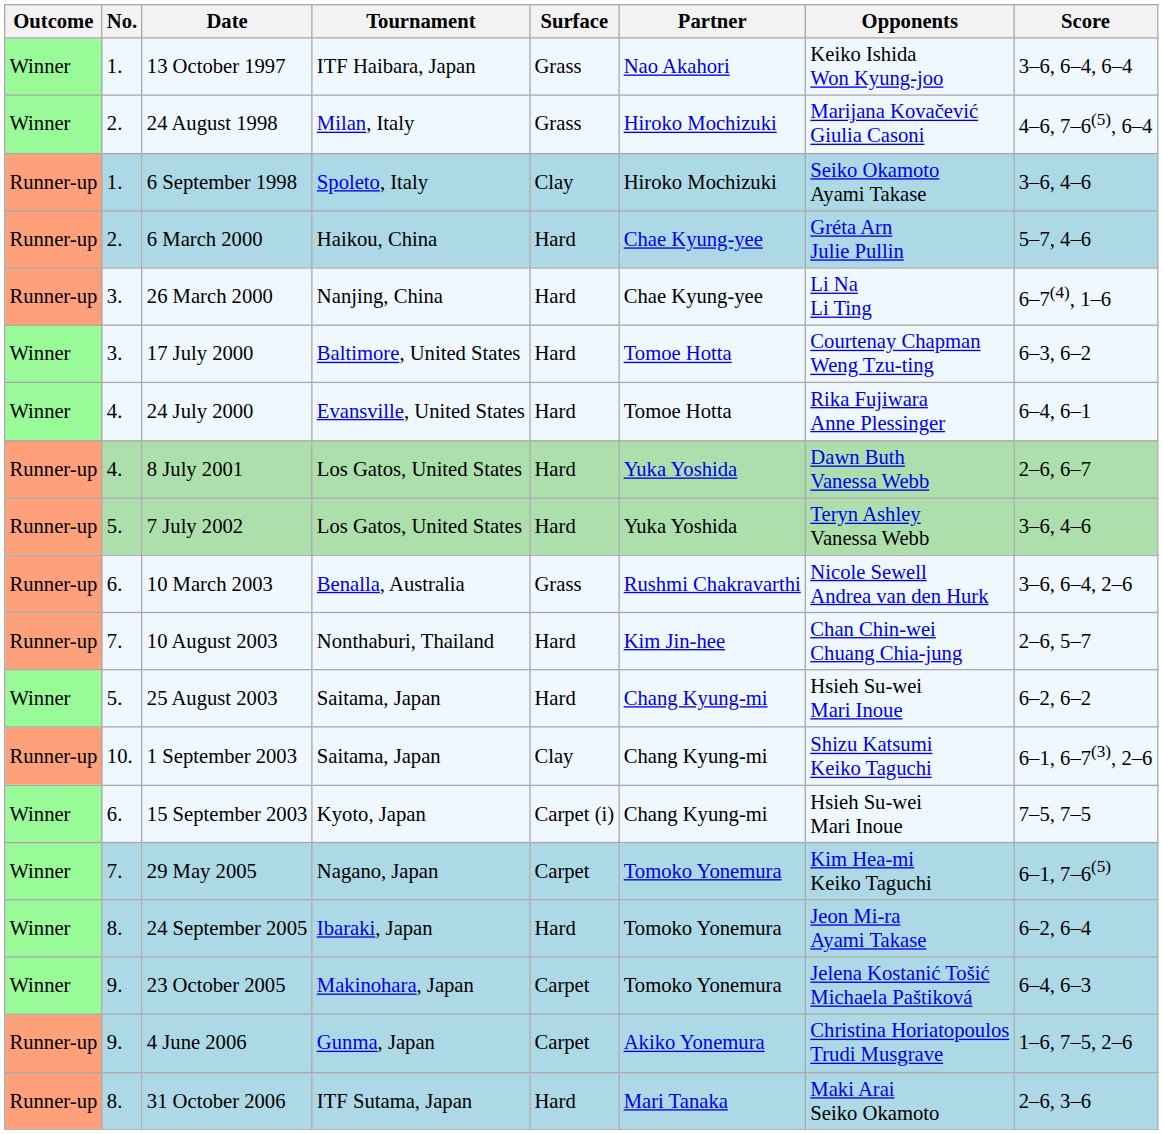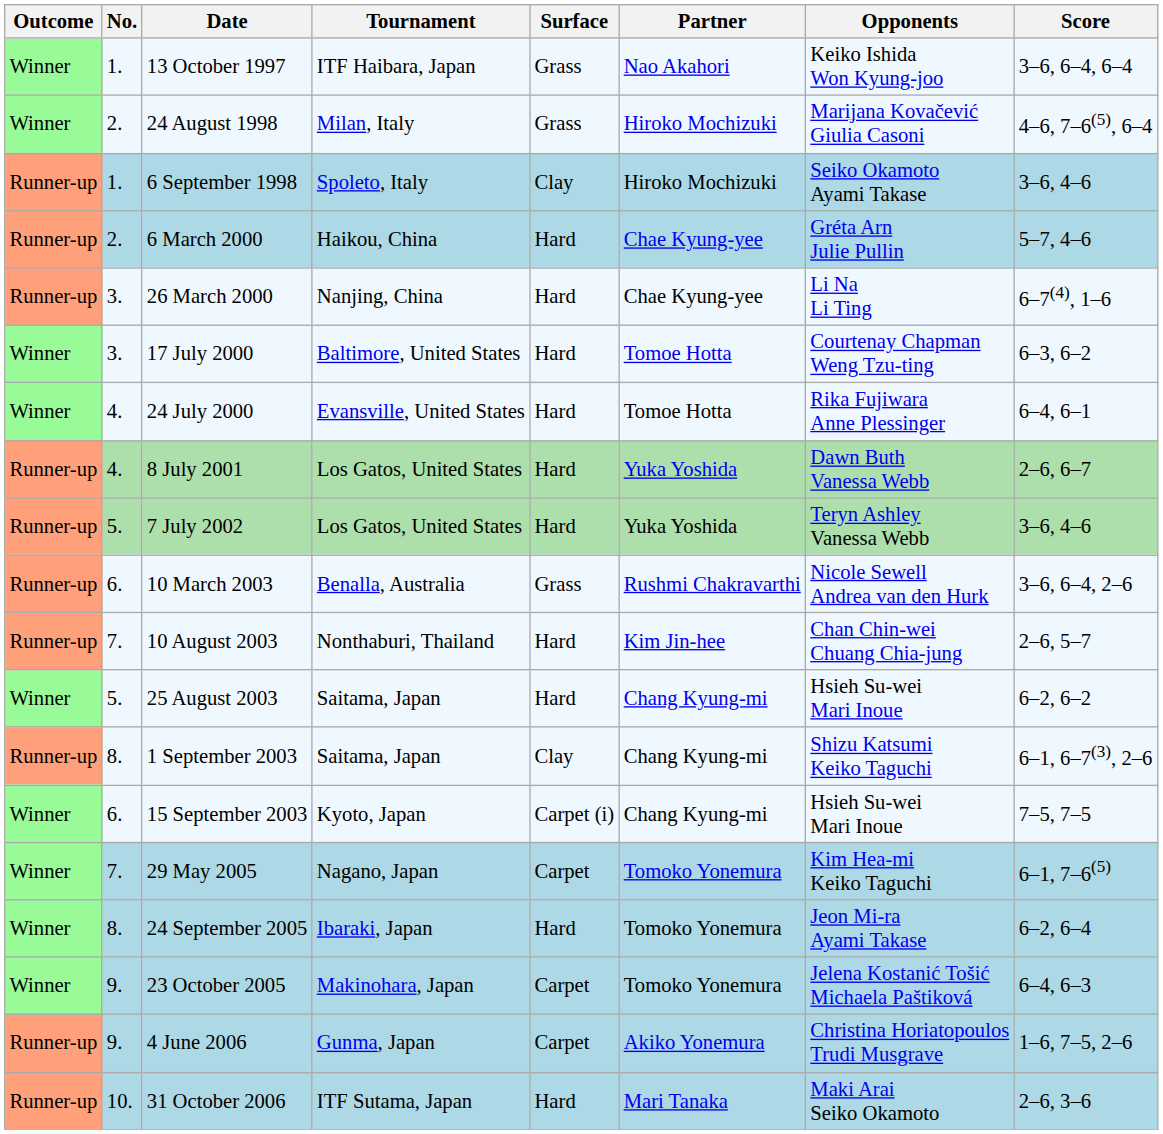 <table class="sortable wikitable" style=font-size:97%>
 <tr>
 <th>Outcome</th>
 <th>No.</th>
 <th>Date</th>
 <th>Tournament</th>
 <th>Surface</th>
 <th>Partner</th>
 <th>Opponents</th>
 <th>Score</th>
 </tr>
 <tr bgcolor="#f0f8ff">
 <td bgcolor="98FB98">Winner</td>
 <td>1.</td>
 <td>13 October 1997</td>
 <td>ITF Haibara, Japan</td>
 <td>Grass</td>
 <td> <a href='#'>Nao Akahori</a></td>
 <td> Keiko Ishida <br>  <a href='#'>Won Kyung-joo</a></td>
 <td>3–6, 6–4, 6–4</td>
 </tr>
 <tr style="background:#f0f8ff;">
 <td style="background:#98fb98;">Winner</td>
 <td>2.</td>
 <td>24 August 1998</td>
 <td><a href='#'>Milan</a>, Italy</td>
 <td>Grass</td>
 <td> <a href='#'>Hiroko Mochizuki</a></td>
 <td> <a href='#'>Marijana Kovačević</a> <br>  <a href='#'>Giulia Casoni</a></td>
 <td>4–6, 7–6<sup>(5)</sup>, 6–4</td>
 </tr>
 <tr style="background:lightblue;">
 <td style="background:#ffa07a;">Runner-up</td>
 <td>1.</td>
 <td>6 September 1998</td>
 <td><a href='#'>Spoleto</a>, Italy</td>
 <td>Clay</td>
 <td> Hiroko Mochizuki</td>
 <td> <a href='#'>Seiko Okamoto</a> <br>  Ayami Takase</td>
 <td>3–6, 4–6</td>
 </tr>
 <tr style="background:lightblue;">
 <td bgcolor="FFA07A">Runner-up</td>
 <td>2.</td>
 <td>6 March 2000</td>
 <td>Haikou, China</td>
 <td>Hard</td>
 <td> <a href='#'>Chae Kyung-yee</a></td>
 <td> <a href='#'>Gréta Arn</a> <br>  <a href='#'>Julie Pullin</a></td>
 <td>5–7, 4–6</td>
 </tr>
 <tr bgcolor="#f0f8ff">
 <td bgcolor="FFA07A">Runner-up</td>
 <td>3.</td>
 <td>26 March 2000</td>
 <td>Nanjing, China</td>
 <td>Hard</td>
 <td> Chae Kyung-yee</td>
 <td> <a href='#'>Li Na</a> <br>  <a href='#'>Li Ting</a></td>
 <td>6–7<sup>(4)</sup>, 1–6</td>
 </tr>
 <tr style="background:#f0f8ff;">
 <td style="background:#98fb98;">Winner</td>
 <td>3.</td>
 <td>17 July 2000</td>
 <td><a href='#'>Baltimore</a>, United States</td>
 <td>Hard</td>
 <td> <a href='#'>Tomoe Hotta</a></td>
 <td> <a href='#'>Courtenay Chapman</a> <br>  <a href='#'>Weng Tzu-ting</a></td>
 <td>6–3, 6–2</td>
 </tr>
 <tr bgcolor="#f0f8ff">
 <td bgcolor="98FB98">Winner</td>
 <td>4.</td>
 <td>24 July 2000</td>
 <td><a href='#'>Evansville</a>, United States</td>
 <td>Hard</td>
 <td> Tomoe Hotta</td>
 <td> <a href='#'>Rika Fujiwara</a> <br>  <a href='#'>Anne Plessinger</a></td>
 <td>6–4, 6–1</td>
 </tr>
 <tr style="background:#addfad;">
 <td bgcolor=FFA07A>Runner-up</td>
 <td>4.</td>
 <td>8 July 2001</td>
 <td>Los Gatos, United States</td>
 <td>Hard</td>
 <td> <a href='#'>Yuka Yoshida</a></td>
 <td> <a href='#'>Dawn Buth</a> <br>  <a href='#'>Vanessa Webb</a></td>
 <td>2–6, 6–7</td>
 </tr>
 <tr style="background:#addfad;">
 <td bgcolor=FFA07A>Runner-up</td>
 <td>5.</td>
 <td>7 July 2002</td>
 <td>Los Gatos, United States</td>
 <td>Hard</td>
 <td> Yuka Yoshida</td>
 <td> <a href='#'>Teryn Ashley</a> <br>  Vanessa Webb</td>
 <td>3–6, 4–6</td>
 </tr>
 <tr bgcolor="#f0f8ff">
 <td bgcolor=FFA07A>Runner-up</td>
 <td>6.</td>
 <td>10 March 2003</td>
 <td><a href='#'>Benalla</a>, Australia</td>
 <td>Grass</td>
 <td> <a href='#'>Rushmi Chakravarthi</a></td>
 <td> <a href='#'>Nicole Sewell</a> <br>  <a href='#'>Andrea van den Hurk</a></td>
 <td>3–6, 6–4, 2–6</td>
 </tr>
 <tr bgcolor="#f0f8ff">
 <td bgcolor=FEA07A>Runner-up</td>
 <td>7.</td>
 <td>10 August 2003</td>
 <td>Nonthaburi, Thailand</td>
 <td>Hard</td>
 <td> <a href='#'>Kim Jin-hee</a></td>
 <td> <a href='#'>Chan Chin-wei</a> <br>  <a href='#'>Chuang Chia-jung</a></td>
 <td>2–6, 5–7</td>
 </tr>
 <tr bgcolor="#f0f8ff">
 <td style="background:#98fb98;">Winner</td>
 <td>5.</td>
 <td>25 August 2003</td>
 <td>Saitama, Japan</td>
 <td>Hard</td>
 <td> <a href='#'>Chang Kyung-mi</a></td>
 <td> Hsieh Su-wei <br>  <a href='#'>Mari Inoue</a></td>
 <td>6–2, 6–2</td>
 </tr>
 <tr bgcolor="#f0f8ff">
 <td bgcolor=FEA07A>Runner-up</td>
-<td>10.</td>
+<td>8.</td>
 <td>1 September 2003</td>
 <td>Saitama, Japan</td>
 <td>Clay</td>
 <td> Chang Kyung-mi</td>
 <td> <a href='#'>Shizu Katsumi</a> <br>  <a href='#'>Keiko Taguchi</a></td>
 <td>6–1, 6–7<sup>(3)</sup>, 2–6</td>
 </tr>
 <tr bgcolor="#f0f8ff">
 <td style="background:#98fb98;">Winner</td>
 <td>6.</td>
 <td>15 September 2003</td>
 <td>Kyoto, Japan</td>
 <td>Carpet (i)</td>
 <td> Chang Kyung-mi</td>
 <td> Hsieh Su-wei <br>  Mari Inoue</td>
 <td>7–5, 7–5</td>
 </tr>
 <tr style="background:lightblue;">
 <td bgcolor="98FB98">Winner</td>
 <td>7.</td>
 <td>29 May 2005</td>
 <td>Nagano, Japan</td>
 <td>Carpet</td>
 <td> <a href='#'>Tomoko Yonemura</a></td>
 <td> <a href='#'>Kim Hea-mi</a> <br>  Keiko Taguchi</td>
 <td>6–1, 7–6<sup>(5)</sup></td>
 </tr>
 <tr style="background:lightblue;">
 <td bgcolor="98FB98">Winner</td>
 <td>8.</td>
 <td>24 September 2005</td>
 <td><a href='#'>Ibaraki</a>, Japan</td>
 <td>Hard</td>
 <td> Tomoko Yonemura</td>
 <td> <a href='#'>Jeon Mi-ra</a> <br>  <a href='#'>Ayami Takase</a></td>
 <td>6–2, 6–4</td>
 </tr>
 <tr style="background:lightblue;">
 <td bgcolor="98FB98">Winner</td>
 <td>9.</td>
 <td>23 October 2005</td>
 <td><a href='#'>Makinohara</a>, Japan</td>
 <td>Carpet</td>
 <td> Tomoko Yonemura</td>
 <td> <a href='#'>Jelena Kostanić Tošić</a> <br>  <a href='#'>Michaela Paštiková</a></td>
 <td>6–4, 6–3</td>
 </tr>
 <tr style="background:lightblue;">
 <td bgcolor=FEA07A>Runner-up</td>
 <td>9.</td>
 <td>4 June 2006</td>
 <td><a href='#'>Gunma</a>, Japan</td>
 <td>Carpet</td>
 <td> <a href='#'>Akiko Yonemura</a></td>
 <td> <a href='#'>Christina Horiatopoulos</a> <br>  <a href='#'>Trudi Musgrave</a></td>
 <td>1–6, 7–5, 2–6</td>
 </tr>
 <tr style="background:lightblue;">
 <td bgcolor="FFA07A">Runner-up</td>
-<td>8.</td>
+<td>10.</td>
 <td>31 October 2006</td>
 <td>ITF Sutama, Japan</td>
 <td>Hard</td>
 <td> <a href='#'>Mari Tanaka</a></td>
 <td> <a href='#'>Maki Arai</a> <br>  Seiko Okamoto</td>
 <td>2–6, 3–6</td>
 </tr>
 </table>
